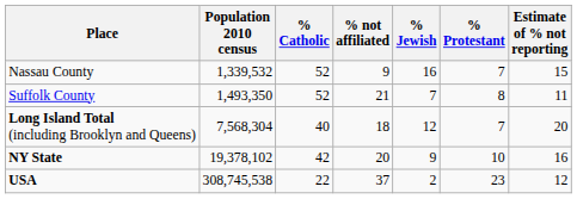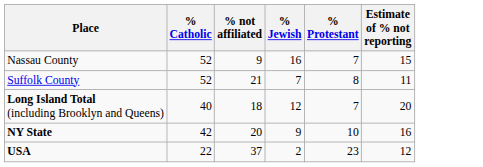 <table class="wikitable sortable" border=1 style="text-align:right; font-size:85%">
 <tr>
 <th align=left><strong>Place</strong></th>
-<th>Population<br>2010<br>census</th>
 <th>%<br><a href='#'>Catholic</a></th>
 <th>% not<br>affiliated</th>
 <th>%<br><a href='#'>Jewish</a></th>
 <th>%<br><a href='#'>Protestant</a></th>
 <th>Estimate<br>of % not<br>reporting</th>
 </tr>
 <tr>
 <td align=left>Nassau County</td>
-<td>1,339,532</td>
 <td>52</td>
 <td>9</td>
 <td>16</td>
 <td>7</td>
 <td>15</td>
 </tr>
 <tr>
 <td align=left><a href='#'>Suffolk County</a></td>
-<td>1,493,350</td>
 <td>52</td>
 <td>21</td>
 <td>7</td>
 <td>8</td>
 <td>11</td>
 </tr>
 <tr>
 <td align=left><strong>Long Island Total</strong><br>(including Brooklyn and Queens)</td>
-<td>7,568,304</td>
 <td>40</td>
 <td>18</td>
 <td>12</td>
 <td>7</td>
 <td>20</td>
 </tr>
 <tr>
 <td align=left><strong>NY State</strong></td>
-<td>19,378,102</td>
 <td>42</td>
 <td>20</td>
 <td>9</td>
 <td>10</td>
 <td>16</td>
 </tr>
 <tr>
 <td align=left><strong>USA</strong></td>
-<td>308,745,538</td>
 <td>22</td>
 <td>37</td>
 <td>2</td>
 <td>23</td>
 <td>12</td>
 </tr>
 </table>
